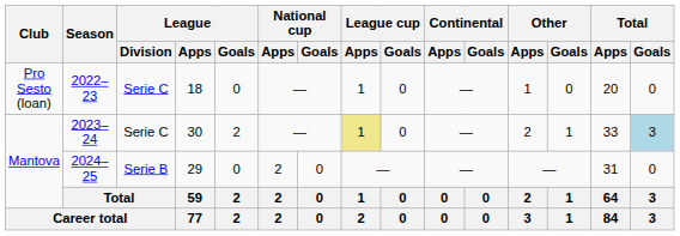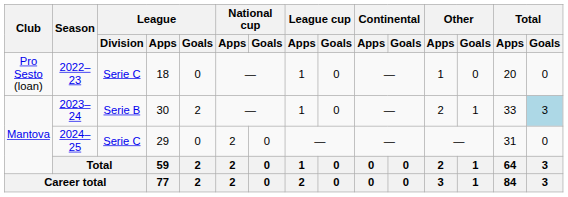 <table class="wikitable" style="text-align:center">
 <tr>
 <th rowspan="2">Club</th>
 <th rowspan="2">Season</th>
 <th colspan="3">League</th>
 <th colspan="2">National cup</th>
 <th colspan="2">League cup</th>
 <th colspan="2">Continental</th>
 <th colspan="2">Other</th>
 <th colspan="2">Total</th>
 </tr>
 <tr>
 <th>Division</th>
 <th>Apps</th>
 <th>Goals</th>
 <th>Apps</th>
 <th>Goals</th>
 <th>Apps</th>
 <th>Goals</th>
 <th>Apps</th>
 <th>Goals</th>
 <th>Apps</th>
 <th>Goals</th>
 <th>Apps</th>
 <th>Goals</th>
 </tr>
 <tr>
 <td><a href='#'>Pro Sesto</a> (loan)</td>
 <td><a href='#'>2022–23</a></td>
 <td><a href='#'>Serie C</a></td>
 <td>18</td>
 <td>0</td>
 <td colspan="2">—</td>
 <td>1</td>
 <td>0</td>
 <td colspan="2">—</td>
 <td>1</td>
 <td>0</td>
 <td>20</td>
 <td>0</td>
 </tr>
 <tr>
 <td rowspan="3"><a href='#'>Mantova</a></td>
 <td><a href='#'>2023–24</a></td>
-<td>Serie C</td>
+<td><a href='#'>Serie B</a></td>
 <td>30</td>
 <td>2</td>
 <td colspan="2">—</td>
-<td style="background: khaki;">1</td>
+<td>1</td>
 <td>0</td>
 <td colspan="2">—</td>
 <td>2</td>
 <td>1</td>
 <td>33</td>
 <td style="background: lightblue;">3</td>
 </tr>
 <tr>
 <td><a href='#'>2024–25</a></td>
-<td><a href='#'>Serie B</a></td>
+<td><a href='#'>Serie C</a></td>
 <td>29</td>
 <td>0</td>
 <td>2</td>
 <td>0</td>
 <td colspan="2">—</td>
 <td colspan="2">—</td>
 <td colspan="2">—</td>
 <td>31</td>
 <td>0</td>
 </tr>
 <tr>
 <th colspan="2">Total</th>
 <th>59</th>
 <th>2</th>
 <th>2</th>
 <th>0</th>
 <th>1</th>
 <th>0</th>
 <th>0</th>
 <th>0</th>
 <th>2</th>
 <th>1</th>
 <th>64</th>
 <th>3</th>
 </tr>
 <tr>
 <th colspan="3">Career total</th>
 <th>77</th>
 <th>2</th>
 <th>2</th>
 <th>0</th>
 <th>2</th>
 <th>0</th>
 <th>0</th>
 <th>0</th>
 <th>3</th>
 <th>1</th>
 <th>84</th>
 <th>3</th>
 </tr>
 </table>
